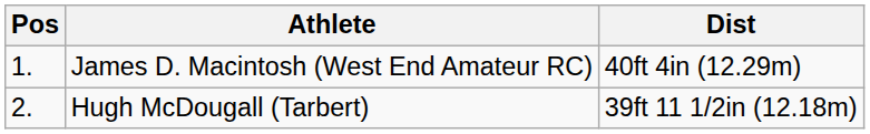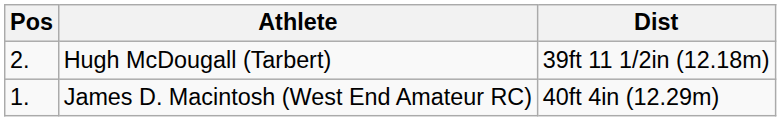 <table class="wikitable">
 <tr>
 <th>Pos</th>
 <th>Athlete</th>
 <th>Dist</th>
 </tr>
 <tr>
+<td>2.</td>
+<td>Hugh McDougall (Tarbert)</td>
+<td>39ft 11 1/2in (12.18m)</td>
+</tr>
+<tr>
 <td>1.</td>
 <td>James D. Macintosh (West End Amateur RC)</td>
 <td>40ft 4in (12.29m)</td>
 </tr>
-<tr>
-<td>2.</td>
-<td>Hugh McDougall (Tarbert)</td>
-<td>39ft 11 1/2in (12.18m)</td>
-</tr>
 </table>
